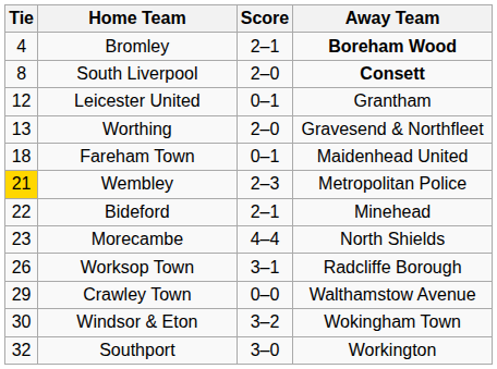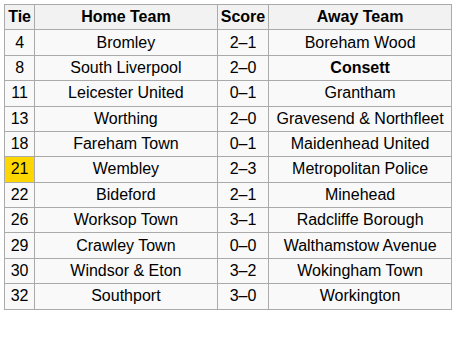 <table class="wikitable" style="text-align:center;">
 <tr>
 <th width=20>Tie</th>
 <th width=175>Home Team</th>
 <th width=20>Score</th>
 <th width=175>Away Team</th>
 </tr>
 <tr>
 <td>4</td>
 <td>Bromley</td>
 <td>2–1</td>
-<td><strong>Boreham Wood</strong></td>
+<td>Boreham Wood</td>
 </tr>
 <tr>
 <td>8</td>
 <td>South Liverpool</td>
 <td>2–0</td>
 <td><strong>Consett</strong></td>
 </tr>
 <tr>
-<td>12</td>
+<td>11</td>
 <td>Leicester United</td>
 <td>0–1</td>
 <td>Grantham</td>
 </tr>
 <tr>
 <td>13</td>
 <td>Worthing</td>
 <td>2–0</td>
 <td>Gravesend & Northfleet</td>
 </tr>
 <tr>
 <td>18</td>
 <td>Fareham Town</td>
 <td>0–1</td>
 <td>Maidenhead United</td>
 </tr>
 <tr>
 <td style="background: gold;">21</td>
 <td>Wembley</td>
 <td>2–3</td>
 <td>Metropolitan Police</td>
 </tr>
 <tr>
 <td>22</td>
 <td>Bideford</td>
 <td>2–1</td>
 <td>Minehead</td>
 </tr>
 <tr>
-<td>23</td>
-<td>Morecambe</td>
-<td>4–4</td>
-<td>North Shields</td>
-</tr>
-<tr>
 <td>26</td>
 <td>Worksop Town</td>
 <td>3–1</td>
 <td>Radcliffe Borough</td>
 </tr>
 <tr>
 <td>29</td>
 <td>Crawley Town</td>
 <td>0–0</td>
 <td>Walthamstow Avenue</td>
 </tr>
 <tr>
 <td>30</td>
 <td>Windsor & Eton</td>
 <td>3–2</td>
 <td>Wokingham Town</td>
 </tr>
 <tr>
 <td>32</td>
 <td>Southport</td>
 <td>3–0</td>
 <td>Workington</td>
 </tr>
 </table>
